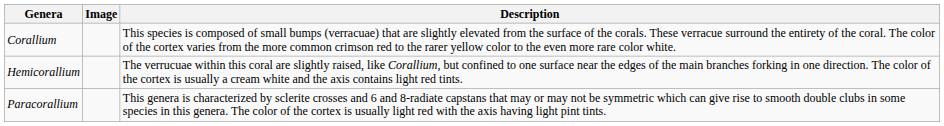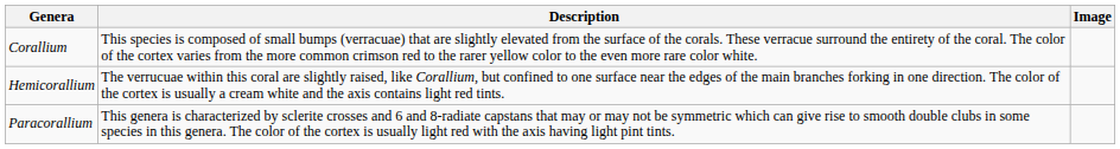 <table class="wikitable">
 <tr>
 <th>Genera</th>
+<th>Description</th>
 <th>Image</th>
-<th>Description</th>
 </tr>
 <tr>
 <td><em>Corallium</em></td>
+<td>This species is composed of small bumps (verracuae) that are slightly elevated from the surface of the corals. These verracue surround the entirety of the coral. The color of the cortex varies from the more common crimson red to the rarer yellow color to the even more rare color white.</td>
 <td></td>
-<td>This species is composed of small bumps (verracuae) that are slightly elevated from the surface of the corals. These verracue surround the entirety of the coral. The color of the cortex varies from the more common crimson red to the rarer yellow color to the even more rare color white.</td>
 </tr>
 <tr>
 <td><em>Hemicorallium</em></td>
+<td>The verrucuae within this coral are slightly raised, like <em>Corallium</em>, but confined to one surface near the edges of the main branches forking in one direction.  The color of the cortex is usually a cream white and the axis contains light red tints.</td>
 <td></td>
-<td>The verrucuae within this coral are slightly raised, like <em>Corallium</em>, but confined to one surface near the edges of the main branches forking in one direction.  The color of the cortex is usually a cream white and the axis contains light red tints.</td>
 </tr>
 <tr>
 <td><em>Paracorallium</em></td>
+<td>This genera is characterized by sclerite crosses and 6 and 8-radiate capstans that may or may not be symmetric which can give rise to smooth double clubs in some species in this genera. The color of the cortex is usually light red with the axis having light pint tints.</td>
 <td></td>
-<td>This genera is characterized by sclerite crosses and 6 and 8-radiate capstans that may or may not be symmetric which can give rise to smooth double clubs in some species in this genera. The color of the cortex is usually light red with the axis having light pint tints.</td>
 </tr>
 </table>
